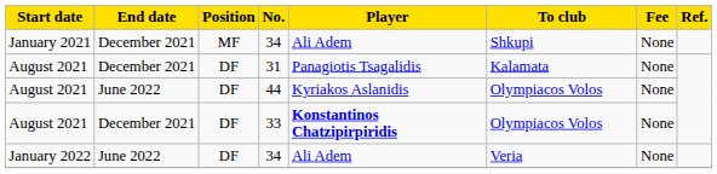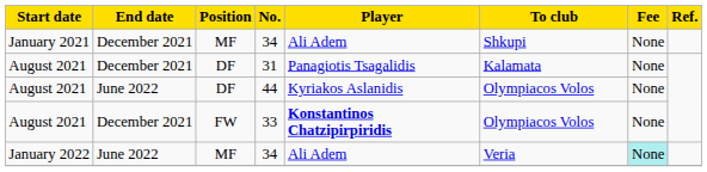 <table class="wikitable sortable">
 <tr>
 <th style="background:#FFDF00; color:black;"><strong>Start date</strong></th>
 <th style="background:#FFDF00; color:black;"><strong>End date</strong></th>
 <th style="background:#FFDF00; color:black;"><strong>Position</strong></th>
 <th style="background:#FFDF00; color:black;"><strong>No.</strong></th>
 <th style="background:#FFDF00; color:black;"; width=200><strong>Player</strong></th>
 <th style="background:#FFDF00; color:black;"; width=150><strong>To club</strong></th>
 <th style="background:#FFDF00; color:black;"><strong>Fee</strong></th>
 <th style="background:#FFDF00; color:black;"><strong>Ref.</strong></th>
 </tr>
 <tr>
 <td>January 2021</td>
 <td>December 2021</td>
 <td style="text-align:center;">MF</td>
 <td style="text-align:center;">34</td>
 <td style="text-align:left;"> <a href='#'>Ali Adem</a></td>
 <td style="text-align:left;"> <a href='#'>Shkupi</a></td>
 <td>None</td>
 <td></td>
 </tr>
 <tr>
 <td>August 2021</td>
 <td>December 2021</td>
 <td style="text-align:center;">DF</td>
 <td style="text-align:center;">31</td>
 <td style="text-align:left;"> <a href='#'>Panagiotis Tsagalidis</a></td>
 <td style="text-align:left;"> <a href='#'>Kalamata</a></td>
 <td>None</td>
 <td rowspan=3></td>
 </tr>
 <tr>
 <td>August 2021</td>
 <td>June 2022</td>
 <td style="text-align:center;">DF</td>
 <td style="text-align:center;">44</td>
 <td style="text-align:left;"> <a href='#'>Kyriakos Aslanidis</a></td>
 <td style="text-align:left;"> <a href='#'>Olympiacos Volos</a></td>
 <td>None</td>
 </tr>
 <tr>
 <td>August 2021</td>
 <td>December 2021</td>
-<td style="text-align:center;">DF</td>
+<td style="text-align:center;">FW</td>
 <td style="text-align:center;">33</td>
 <td style="text-align:left;"><strong> <a href='#'>Konstantinos Chatzipirpiridis</a></strong></td>
 <td style="text-align:left;"> <a href='#'>Olympiacos Volos</a></td>
 <td>None</td>
 </tr>
 <tr>
 <td>January 2022</td>
 <td>June 2022</td>
-<td style="text-align:center;">DF</td>
+<td style="text-align:center;">MF</td>
 <td style="text-align:center;">34</td>
 <td style="text-align:left;"> <a href='#'>Ali Adem</a></td>
 <td style="text-align:left;"> <a href='#'>Veria</a></td>
-<td>None</td>
+<td style="background: paleturquoise;">None</td>
 <td></td>
 </tr>
 <tr>
 </tr>
 </table>
